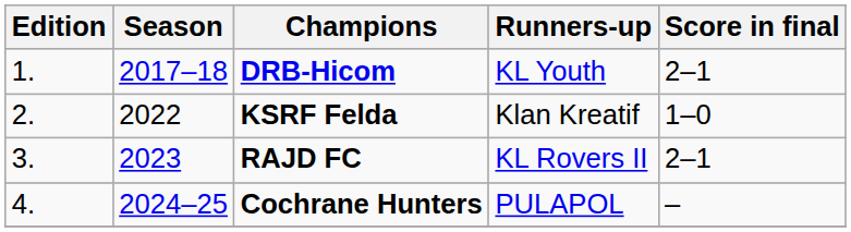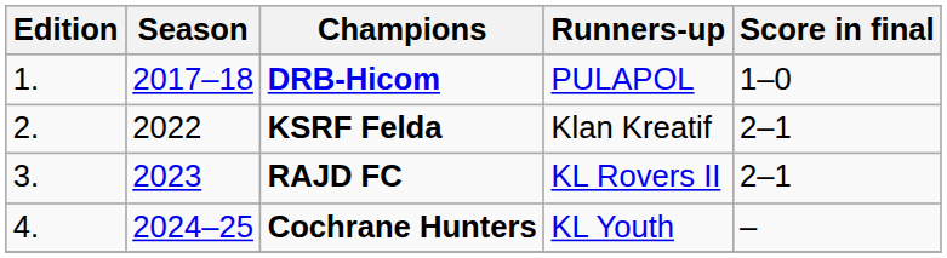 <table class=wikitable>
 <tr>
 <th>Edition</th>
 <th>Season</th>
 <th>Champions</th>
 <th>Runners-up</th>
 <th>Score in final</th>
 </tr>
 <tr>
 <td>1.</td>
 <td><a href='#'>2017–18</a></td>
 <td><strong><a href='#'>DRB-Hicom</a></strong></td>
-<td><a href='#'>KL Youth</a></td>
-<td>2–1</td>
+<td><a href='#'>PULAPOL</a></td>
+<td>1–0</td>
 </tr>
 <tr>
 <td>2.</td>
 <td>2022</td>
 <td><strong>KSRF Felda</strong></td>
 <td>Klan Kreatif</td>
-<td>1–0</td>
+<td>2–1</td>
 </tr>
 <tr>
 <td>3.</td>
 <td><a href='#'>2023</a></td>
 <td><strong>RAJD FC</strong></td>
 <td><a href='#'>KL Rovers II</a></td>
 <td>2–1</td>
 </tr>
 <tr>
 <td>4.</td>
 <td><a href='#'>2024–25</a></td>
 <td><strong>Cochrane Hunters</strong></td>
-<td><a href='#'>PULAPOL</a></td>
+<td><a href='#'>KL Youth</a></td>
 <td>–</td>
 </tr>
 <tr>
 </tr>
 </table>
